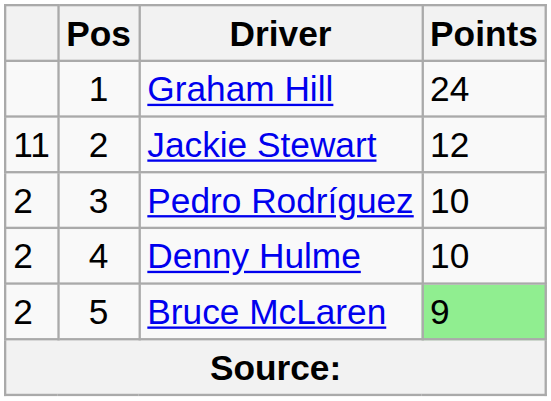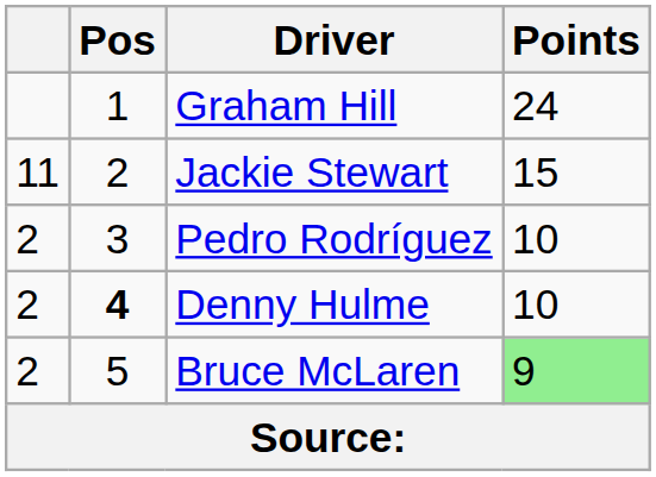 <table class="wikitable" style="font-size: 95%;">
 <tr>
 <th></th>
 <th>Pos</th>
 <th>Driver</th>
 <th>Points</th>
 </tr>
 <tr>
 <td align="left"></td>
 <td align="center">1</td>
 <td> <a href='#'>Graham Hill</a></td>
 <td align="left">24</td>
 </tr>
 <tr>
 <td align="left"> 11</td>
 <td align="center">2</td>
 <td> <a href='#'>Jackie Stewart</a></td>
-<td align="left">12</td>
+<td align="left">15</td>
 </tr>
 <tr>
 <td align="left"> 2</td>
 <td align="center">3</td>
 <td> <a href='#'>Pedro Rodríguez</a></td>
 <td align="left">10</td>
 </tr>
 <tr>
 <td align="left"> 2</td>
-<td align="center">4</td>
+<td align="center"><strong>4</strong></td>
 <td> <a href='#'>Denny Hulme</a></td>
 <td align="left">10</td>
 </tr>
 <tr>
 <td align="left"> 2</td>
 <td align="center">5</td>
 <td> <a href='#'>Bruce McLaren</a></td>
 <td align="left" style="background: lightgreen;">9</td>
 </tr>
 <tr>
 <th colspan=4>Source: </th>
 </tr>
 </table>
